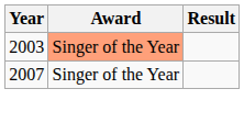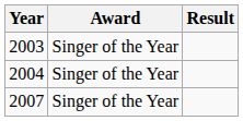 <table class="wikitable">
 <tr>
 <th>Year</th>
 <th>Award</th>
 <th>Result</th>
 </tr>
 <tr>
 <td>2003</td>
-<td style="background: lightsalmon;">Singer of the Year</td>
+<td>Singer of the Year</td>
+<td></td>
+</tr>
+<tr>
+<td>2004</td>
+<td>Singer of the Year</td>
 <td></td>
 </tr>
 <tr>
 <td>2007</td>
 <td>Singer of the Year</td>
 <td></td>
 </tr>
 <tr>
 </tr>
 </table>
